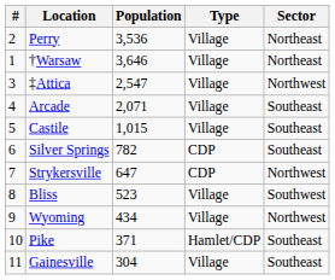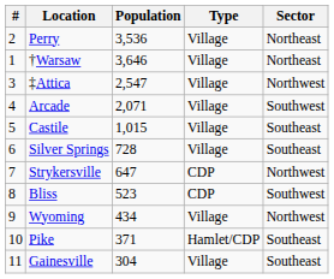 <table class="wikitable sortable">
 <tr>
 <th>#</th>
 <th>Location</th>
 <th>Population</th>
 <th>Type</th>
 <th>Sector</th>
 </tr>
 <tr>
 <td>2</td>
 <td><a href='#'>Perry</a></td>
 <td>3,536</td>
 <td>Village</td>
 <td>Northeast</td>
 </tr>
 <tr>
 <td>1</td>
 <td>†<a href='#'>Warsaw</a></td>
 <td>3,646</td>
 <td>Village</td>
 <td>Northeast</td>
 </tr>
 <tr>
 <td>3</td>
 <td>‡<a href='#'>Attica</a></td>
 <td>2,547</td>
 <td>Village</td>
 <td>Northwest</td>
 </tr>
 <tr>
 <td>4</td>
 <td><a href='#'>Arcade</a></td>
 <td>2,071</td>
 <td>Village</td>
-<td>Southeast</td>
+<td>Southwest</td>
 </tr>
 <tr>
 <td>5</td>
 <td><a href='#'>Castile</a></td>
 <td>1,015</td>
 <td>Village</td>
 <td>Southeast</td>
 </tr>
 <tr>
 <td>6</td>
 <td><a href='#'>Silver Springs</a></td>
-<td>782</td>
-<td>CDP</td>
+<td>728</td>
+<td>Village</td>
 <td>Southeast</td>
 </tr>
 <tr>
 <td>7</td>
 <td><a href='#'>Strykersville</a></td>
 <td>647</td>
 <td>CDP</td>
 <td>Northwest</td>
 </tr>
 <tr>
 <td>8</td>
 <td><a href='#'>Bliss</a></td>
 <td>523</td>
-<td>Village</td>
+<td>CDP</td>
 <td>Southwest</td>
 </tr>
 <tr>
 <td>9</td>
 <td><a href='#'>Wyoming</a></td>
 <td>434</td>
 <td>Village</td>
 <td>Northwest</td>
 </tr>
 <tr>
 <td>10</td>
 <td><a href='#'>Pike</a></td>
 <td>371</td>
 <td>Hamlet/CDP</td>
 <td>Southeast</td>
 </tr>
 <tr>
 <td>11</td>
 <td><a href='#'>Gainesville</a></td>
 <td>304</td>
 <td>Village</td>
 <td>Southeast</td>
 </tr>
 </table>
